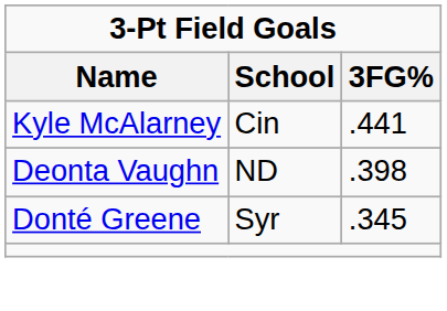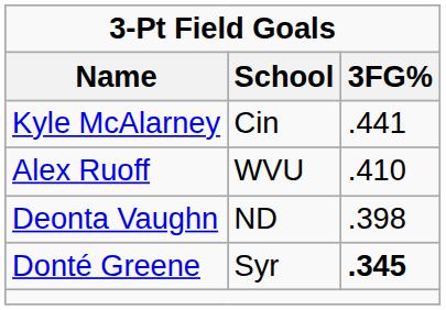 <table class="wikitable">
 <tr>
 <td colspan=3 style="text-align:center;"><strong>3-Pt Field Goals</strong></td>
 </tr>
 <tr>
 <th>Name</th>
 <th>School</th>
 <th>3FG%</th>
 </tr>
 <tr>
 <td><a href='#'>Kyle McAlarney</a></td>
 <td>Cin</td>
 <td>.441</td>
 </tr>
 <tr>
+<td><a href='#'>Alex Ruoff</a></td>
+<td>WVU</td>
+<td>.410</td>
+</tr>
+<tr>
 <td><a href='#'>Deonta Vaughn</a></td>
 <td>ND</td>
 <td>.398</td>
 </tr>
 <tr>
 <td><a href='#'>Donté Greene</a></td>
 <td>Syr</td>
-<td>.345</td>
+<td><strong>.345</strong></td>
 </tr>
 <tr>
 <td colspan="3"></td>
 </tr>
 </table>
